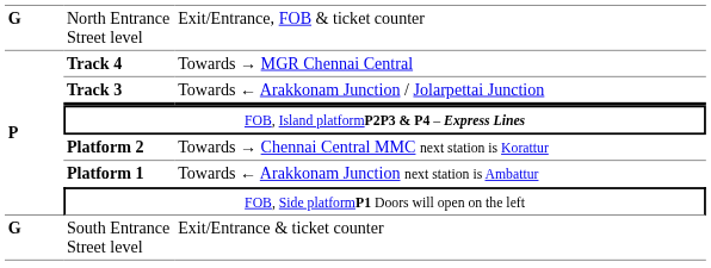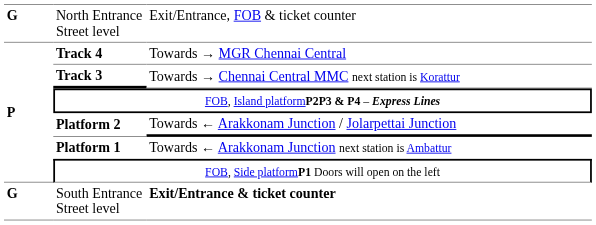 <table cellpadding="3" cellspacing="0" border="0">
 <tr>
 <td valign="top" width="50" style="border-top:solid 1px gray;border-bottom:solid 1px gray;"><strong>G</strong></td>
 <td valign="top" width="100" style="border-top:solid 1px gray;border-bottom:solid 1px gray;">North Entrance Street level</td>
 <td valign="top" width="390" style="border-top:solid 1px gray;border-bottom:solid 1px gray;">Exit/Entrance, <a href='#'>FOB</a> & ticket counter</td>
 </tr>
 <tr>
 <td rowspan="6" style="border-bottom:solid 1px gray;" width="50" valign="center"><strong>P</strong></td>
 <td width="100" style="border-bottom:solid 1px gray;"><span><strong>Track 4</strong></span></td>
 <td width="500" style="border-bottom:solid 1px gray;">Towards → <a href='#'>MGR Chennai Central</a></td>
 </tr>
 <tr>
 <td width="100" style="border-bottom:solid 3px black;"><span><strong>Track 3</strong></span></td>
-<td width="500" style="border-bottom:solid 3px black;">Towards ← <a href='#'>Arakkonam Junction</a> / <a href='#'>Jolarpettai Junction</a></td>
+<td style="border-bottom:solid 1px gray;" width="500">Towards → <a href='#'>Chennai Central MMC</a> <small>next station is <a href='#'>Korattur</a></small></td>
 </tr>
 <tr>
 <td colspan="2" style="border-top:solid 2px black;border-right:solid 2px black;border-left:solid 2px black;border-bottom:solid 2px black;text-align:center;"><a href='#'><small>FOB</small></a><small>, <a href='#'>Island platform</a><strong>P2</strong><strong>P3 & P4</strong> – <strong><em>Express Lines</em></strong></small></td>
 </tr>
 <tr>
 <td width="100" style="border-bottom:solid 1px gray;"><span><strong>Platform 2</strong></span></td>
-<td style="border-bottom:solid 1px gray;" width="500">Towards → <a href='#'>Chennai Central MMC</a> <small>next station is <a href='#'>Korattur</a></small></td>
+<td width="500" style="border-bottom:solid 3px black;">Towards ← <a href='#'>Arakkonam Junction</a> / <a href='#'>Jolarpettai Junction</a></td>
 </tr>
 <tr>
 <td width="100" style="border-bottom:solid 1px white;"><span><strong>Platform 1</strong></span></td>
 <td style="border-bottom:solid 1px white;" width="500">Towards ← <a href='#'>Arakkonam Junction</a> <small>next station is <a href='#'>Ambattur</a></small></td>
 </tr>
 <tr>
 <td colspan="2" width="100" style="border-top:solid 2px black;border-right:solid 2px black;border-left:solid 2px black;border-bottom:solid 1px gray;" align="center"><a href='#'><small>FOB</small></a><small>, <a href='#'>Side platform</a><strong>P1</strong> Doors will open on the left</small></td>
 </tr>
 <tr>
 <td style="border-bottom:solid 1px gray;" width="50" valign="top"><strong>G</strong></td>
 <td style="border-bottom:solid 1px gray;" width="50" valign="top">South Entrance Street level</td>
-<td style="border-bottom:solid 1px gray;" width="50" valign="top">Exit/Entrance & ticket counter</td>
+<td style="border-bottom:solid 1px gray;" width="50" valign="top"><strong>Exit/Entrance & ticket counter</strong></td>
 </tr>
 <tr>
 </tr>
 </table>
